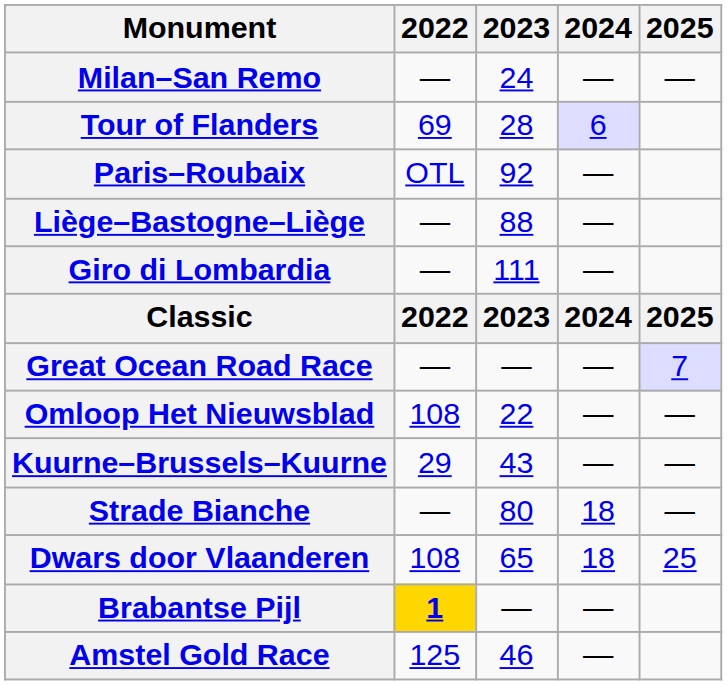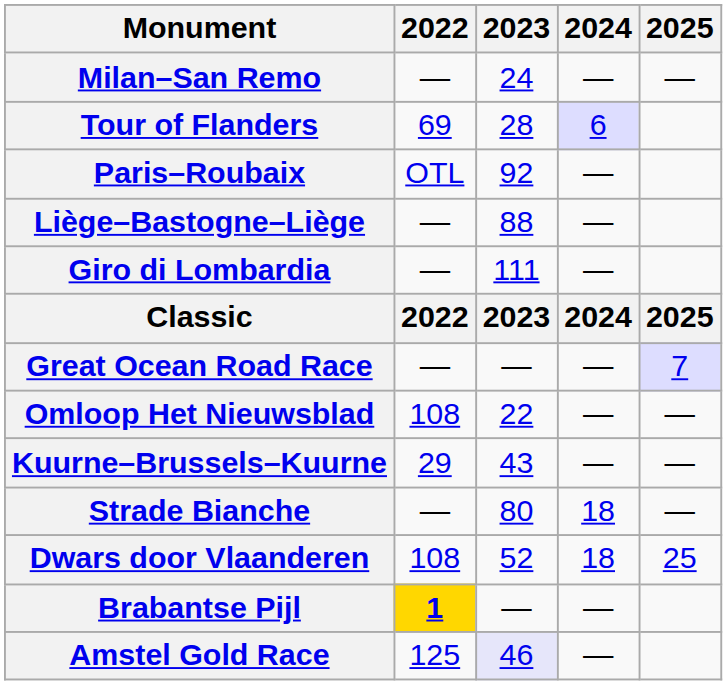 <table class="wikitable plainrowheaders">
 <tr>
 <th>Monument</th>
 <th scope="col">2022</th>
 <th scope="col">2023</th>
 <th scope="col">2024</th>
 <th scope="col">2025</th>
 </tr>
 <tr style="text-align:center;">
 <th scope="row"><a href='#'>Milan–San Remo</a></th>
 <td>—</td>
 <td><a href='#'>24</a></td>
 <td>—</td>
 <td>—</td>
 </tr>
 <tr style="text-align:center;">
 <th scope="row"><a href='#'>Tour of Flanders</a></th>
 <td><a href='#'>69</a></td>
 <td><a href='#'>28</a></td>
 <td style="background:#ddf;"><a href='#'>6</a></td>
 <td></td>
 </tr>
 <tr style="text-align:center;">
 <th scope="row"><a href='#'>Paris–Roubaix</a></th>
 <td><a href='#'>OTL</a></td>
 <td><a href='#'>92</a></td>
 <td>—</td>
 <td></td>
 </tr>
 <tr style="text-align:center;">
 <th scope="row"><a href='#'>Liège–Bastogne–Liège</a></th>
 <td>—</td>
 <td><a href='#'>88</a></td>
 <td>—</td>
 <td></td>
 </tr>
 <tr style="text-align:center;">
 <th scope="row"><a href='#'>Giro di Lombardia</a></th>
 <td>—</td>
 <td><a href='#'>111</a></td>
 <td>—</td>
 <td></td>
 </tr>
 <tr>
 <th>Classic</th>
 <th scope="col">2022</th>
 <th scope="col">2023</th>
 <th scope="col">2024</th>
 <th scope="col">2025</th>
 </tr>
 <tr style="text-align:center;">
 <th scope="row"><a href='#'>Great Ocean Road Race</a></th>
 <td>—</td>
 <td>—</td>
 <td>—</td>
 <td style="background:#ddf;"><a href='#'>7</a></td>
 </tr>
 <tr style="text-align:center;">
 <th scope="row"><a href='#'>Omloop Het Nieuwsblad</a></th>
 <td><a href='#'>108</a></td>
 <td><a href='#'>22</a></td>
 <td>—</td>
 <td>—</td>
 </tr>
 <tr style="text-align:center;">
 <th scope="row"><a href='#'>Kuurne–Brussels–Kuurne</a></th>
 <td><a href='#'>29</a></td>
 <td><a href='#'>43</a></td>
 <td>—</td>
 <td>—</td>
 </tr>
 <tr style="text-align:center;">
 <th scope="row"><a href='#'>Strade Bianche</a></th>
 <td>—</td>
 <td><a href='#'>80</a></td>
 <td><a href='#'>18</a></td>
 <td>—</td>
 </tr>
 <tr style="text-align:center;">
 <th scope="row"><a href='#'>Dwars door Vlaanderen</a></th>
 <td><a href='#'>108</a></td>
-<td><a href='#'>65</a></td>
+<td><a href='#'>52</a></td>
 <td><a href='#'>18</a></td>
 <td><a href='#'>25</a></td>
 </tr>
 <tr style="text-align:center;">
 <th scope="row"><a href='#'>Brabantse Pijl</a></th>
 <td style="background:gold;"><a href='#'><strong>1</strong></a></td>
 <td>—</td>
 <td>—</td>
 <td></td>
 </tr>
 <tr style="text-align:center;">
 <th scope="row"><a href='#'>Amstel Gold Race</a></th>
 <td><a href='#'>125</a></td>
-<td><a href='#'>46</a></td>
+<td style="background: lavender;"><a href='#'>46</a></td>
 <td>—</td>
 <td></td>
 </tr>
 </table>
